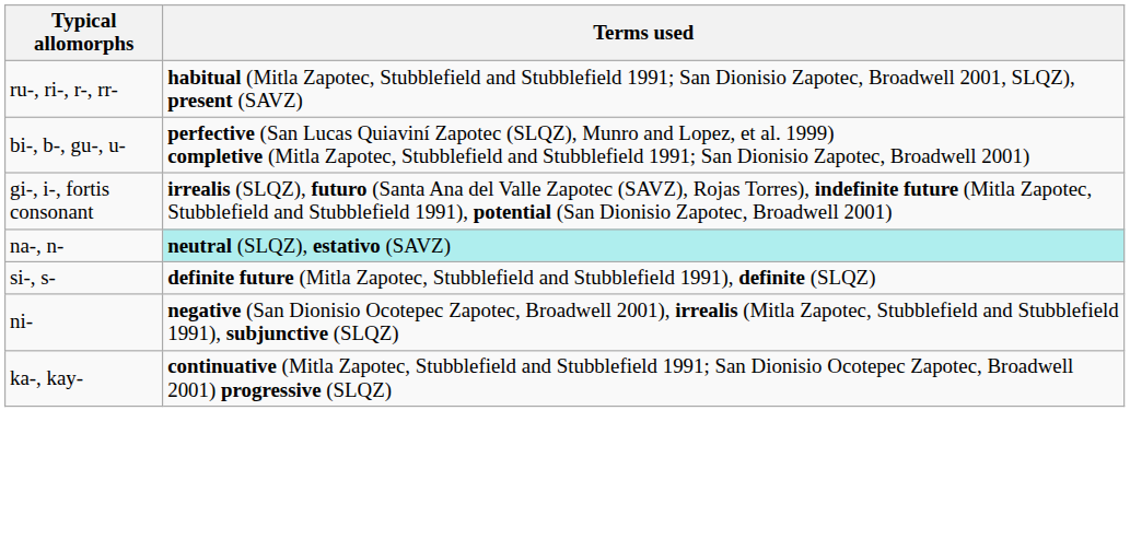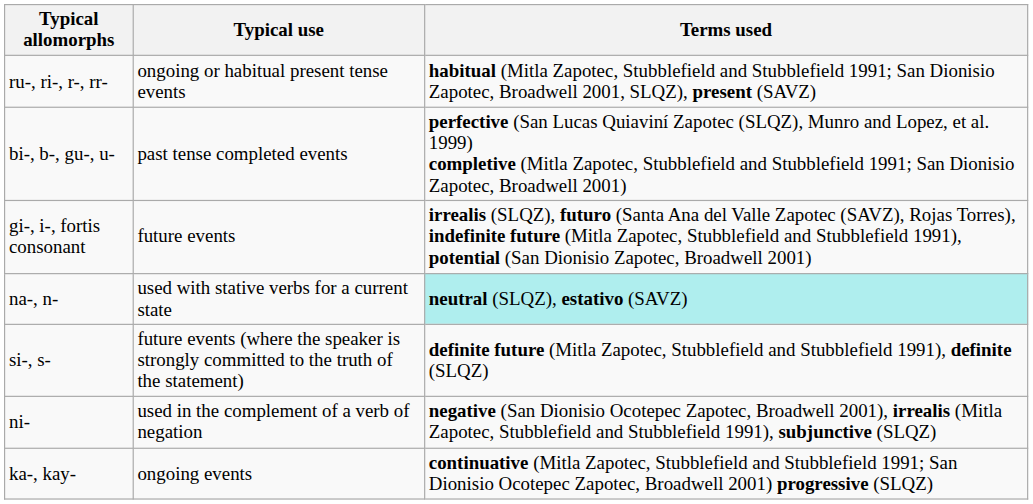 <table class="wikitable">
 <tr>
 <th>Typical allomorphs</th>
+<th>Typical use</th>
 <th>Terms used</th>
 </tr>
 <tr>
 <td>ru-, ri-, r-, rr-</td>
+<td>ongoing or habitual present tense events</td>
 <td><strong>habitual</strong> (Mitla Zapotec, Stubblefield and Stubblefield 1991; San Dionisio Zapotec, Broadwell 2001, SLQZ), <strong>present</strong> (SAVZ)</td>
 </tr>
 <tr>
 <td>bi-, b-, gu-, u-</td>
+<td>past tense completed events</td>
 <td><strong>perfective</strong> (San Lucas Quiaviní Zapotec (SLQZ), Munro and Lopez, et al. 1999)<br><strong>completive</strong> (Mitla Zapotec, Stubblefield and Stubblefield 1991; San Dionisio Zapotec, Broadwell 2001)</td>
 </tr>
 <tr>
 <td>gi-, i-, fortis consonant</td>
+<td>future events</td>
 <td><strong>irrealis</strong> (SLQZ), <strong>futuro</strong> (Santa Ana del Valle Zapotec (SAVZ), Rojas Torres), <strong>indefinite future</strong> (Mitla Zapotec, Stubblefield and Stubblefield 1991), <strong>potential</strong> (San Dionisio Zapotec, Broadwell 2001)</td>
 </tr>
 <tr>
 <td>na-, n-</td>
+<td>used with stative verbs for a current state</td>
 <td style="background: paleturquoise;"><strong>neutral</strong> (SLQZ), <strong>estativo</strong> (SAVZ)</td>
 </tr>
 <tr>
 <td>si-, s-</td>
+<td>future events (where the speaker is strongly committed to the truth of the statement)</td>
 <td><strong>definite future</strong> (Mitla Zapotec, Stubblefield and Stubblefield 1991), <strong>definite</strong> (SLQZ)</td>
 </tr>
 <tr>
 <td>ni-</td>
+<td>used in the complement of a verb of negation</td>
 <td><strong>negative</strong> (San Dionisio Ocotepec Zapotec, Broadwell 2001), <strong>irrealis</strong> (Mitla Zapotec, Stubblefield and Stubblefield 1991), <strong>subjunctive</strong> (SLQZ)</td>
 </tr>
 <tr>
 <td>ka-, kay-</td>
+<td>ongoing events</td>
 <td><strong>continuative</strong> (Mitla Zapotec, Stubblefield and Stubblefield 1991; San Dionisio Ocotepec Zapotec, Broadwell 2001) <strong>progressive</strong> (SLQZ)</td>
 </tr>
 </table>
